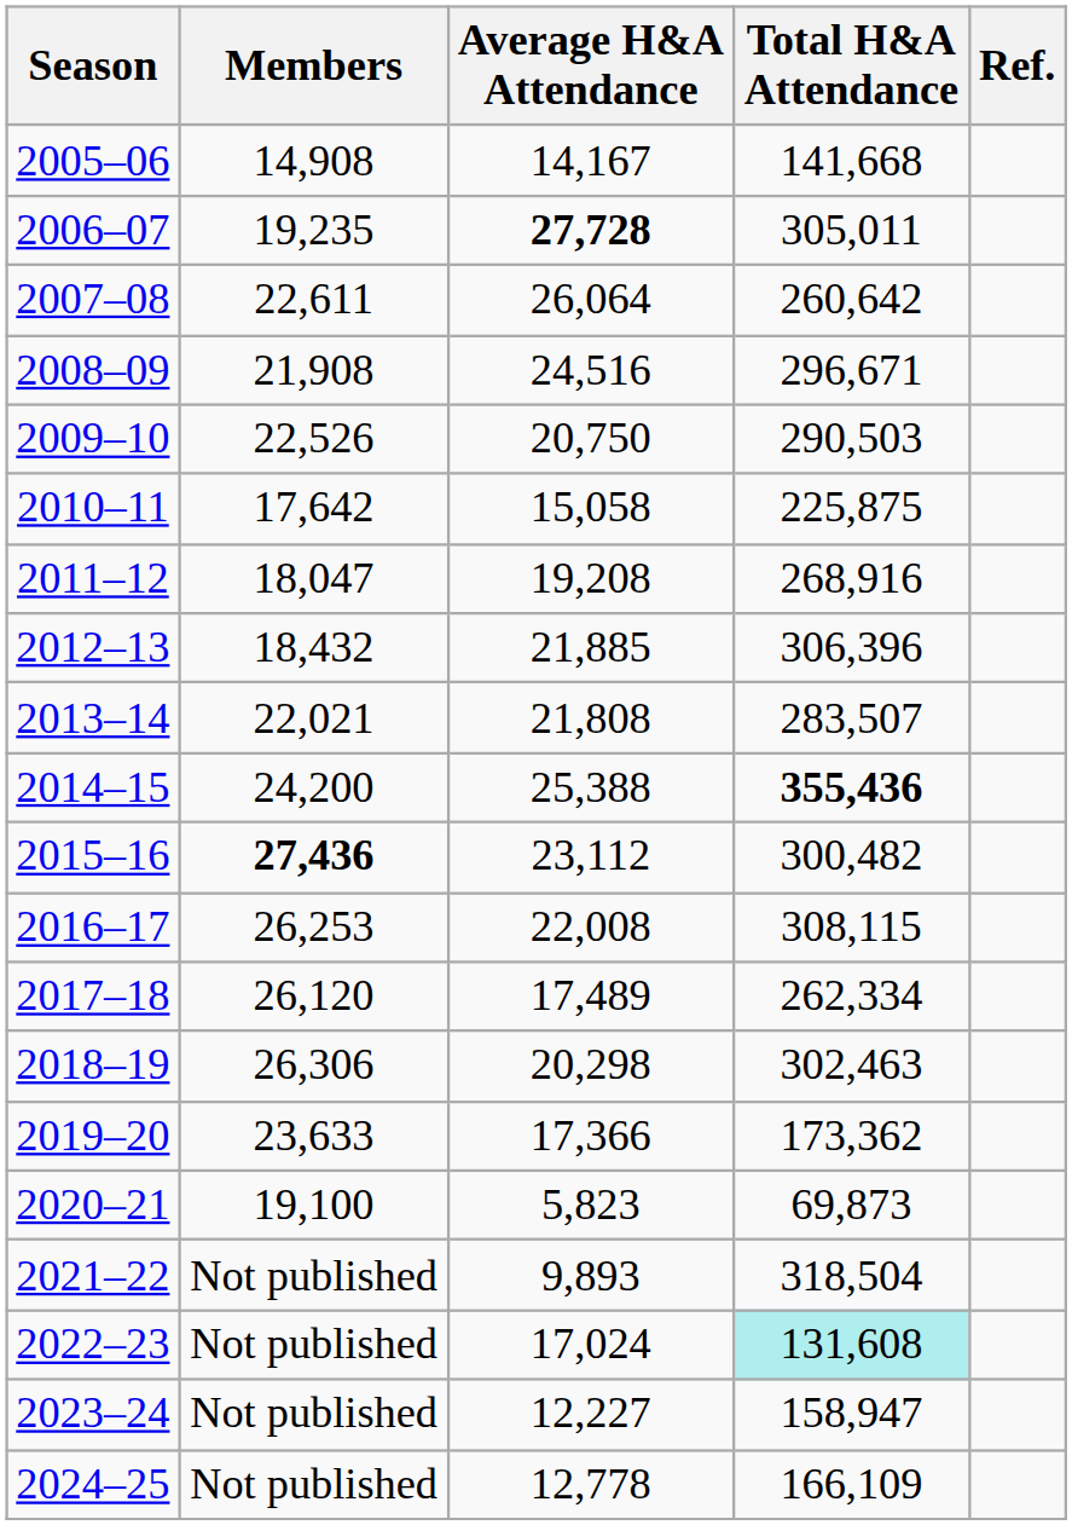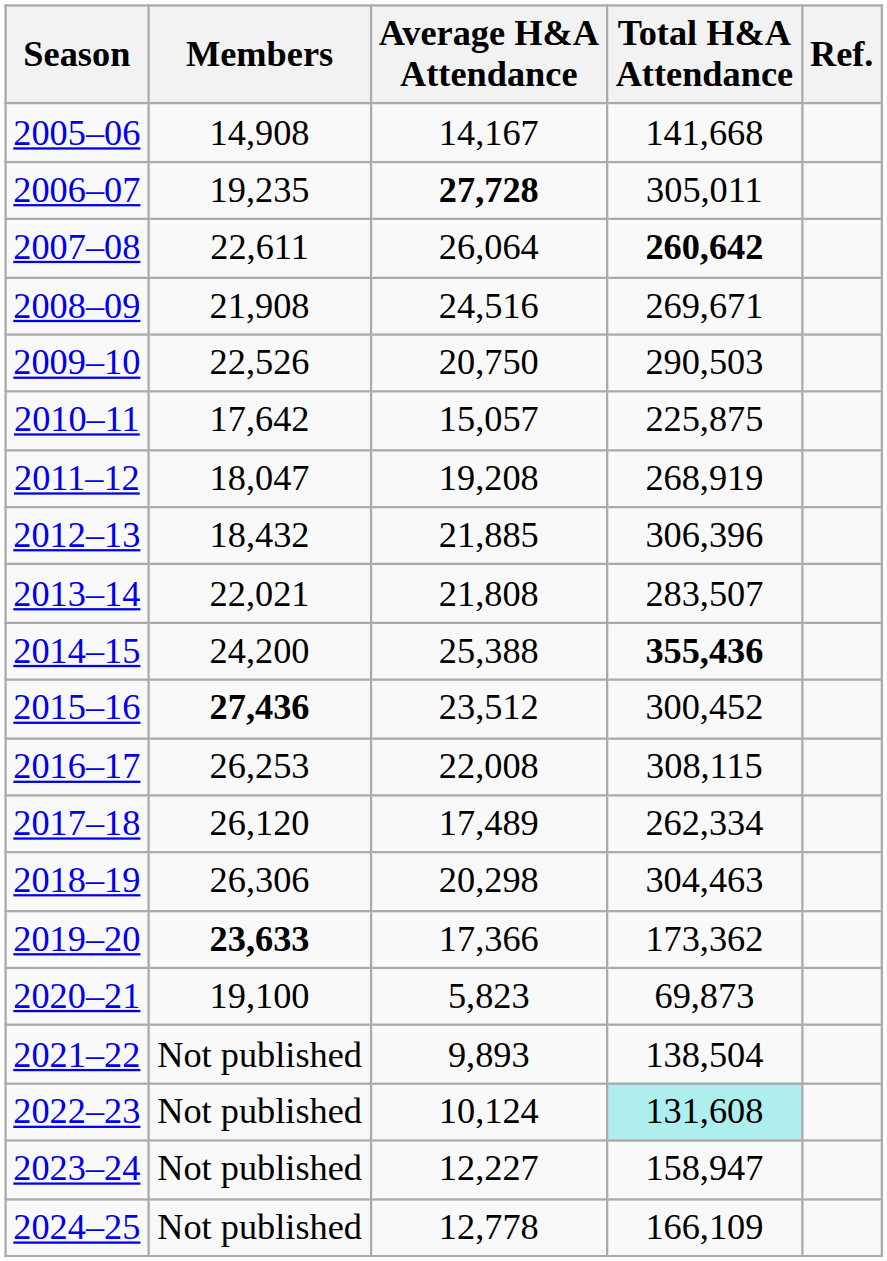 <table class="wikitable" style="text-align:center; margin-left:1em; float:right; clear:right;">
 <tr>
 <th>Season</th>
 <th>Members</th>
 <th>Average H&A<br>Attendance</th>
 <th>Total H&A<br>Attendance</th>
 <th>Ref.</th>
 </tr>
 <tr>
 <td><a href='#'>2005–06</a></td>
 <td>14,908</td>
 <td>14,167</td>
 <td>141,668</td>
 <td></td>
 </tr>
 <tr>
 <td><a href='#'>2006–07</a></td>
 <td>19,235</td>
 <td><strong>27,728</strong></td>
 <td>305,011</td>
 <td></td>
 </tr>
 <tr>
 <td><a href='#'>2007–08</a></td>
 <td>22,611</td>
 <td>26,064</td>
-<td>260,642</td>
+<td><strong>260,642</strong></td>
 <td></td>
 </tr>
 <tr>
 <td><a href='#'>2008–09</a></td>
 <td>21,908</td>
 <td>24,516</td>
-<td>296,671</td>
+<td>269,671</td>
 <td></td>
 </tr>
 <tr>
 <td><a href='#'>2009–10</a></td>
 <td>22,526</td>
 <td>20,750</td>
 <td>290,503</td>
 <td></td>
 </tr>
 <tr>
 <td><a href='#'>2010–11</a></td>
 <td>17,642</td>
-<td>15,058</td>
+<td>15,057</td>
 <td>225,875</td>
 <td></td>
 </tr>
 <tr>
 <td><a href='#'>2011–12</a></td>
 <td>18,047</td>
 <td>19,208</td>
-<td>268,916</td>
+<td>268,919</td>
 <td></td>
 </tr>
 <tr>
 <td><a href='#'>2012–13</a></td>
 <td>18,432</td>
 <td>21,885</td>
 <td>306,396</td>
 <td></td>
 </tr>
 <tr>
 <td><a href='#'>2013–14</a></td>
 <td>22,021</td>
 <td>21,808</td>
 <td>283,507</td>
 <td></td>
 </tr>
 <tr>
 <td><a href='#'>2014–15</a></td>
 <td>24,200</td>
 <td>25,388</td>
 <td><strong>355,436</strong></td>
 <td></td>
 </tr>
 <tr>
 <td><a href='#'>2015–16</a></td>
 <td><strong>27,436</strong></td>
-<td>23,112</td>
-<td>300,482</td>
+<td>23,512</td>
+<td>300,452</td>
 <td></td>
 </tr>
 <tr>
 <td><a href='#'>2016–17</a></td>
 <td>26,253</td>
 <td>22,008</td>
 <td>308,115</td>
 <td></td>
 </tr>
 <tr>
 <td><a href='#'>2017–18</a></td>
 <td>26,120</td>
 <td>17,489</td>
 <td>262,334</td>
 <td></td>
 </tr>
 <tr>
 <td><a href='#'>2018–19</a></td>
 <td>26,306</td>
 <td>20,298</td>
-<td>302,463</td>
+<td>304,463</td>
 <td></td>
 </tr>
 <tr>
 <td><a href='#'>2019–20</a></td>
-<td>23,633</td>
+<td><strong>23,633</strong></td>
 <td>17,366</td>
 <td>173,362</td>
 <td></td>
 </tr>
 <tr>
 <td><a href='#'>2020–21</a></td>
 <td>19,100</td>
 <td>5,823</td>
 <td>69,873</td>
 <td></td>
 </tr>
 <tr>
 <td><a href='#'>2021–22</a></td>
 <td>Not published</td>
 <td>9,893</td>
-<td>318,504</td>
+<td>138,504</td>
 <td></td>
 </tr>
 <tr>
 <td><a href='#'>2022–23</a></td>
 <td>Not published</td>
-<td>17,024</td>
+<td>10,124</td>
 <td style="background: paleturquoise;">131,608</td>
 <td></td>
 </tr>
 <tr>
 <td><a href='#'>2023–24</a></td>
 <td>Not published</td>
 <td>12,227</td>
 <td>158,947</td>
 <td></td>
 </tr>
 <tr>
 <td><a href='#'>2024–25</a></td>
 <td>Not published</td>
 <td>12,778</td>
 <td>166,109</td>
 <td></td>
 </tr>
 <tr>
 </tr>
 </table>
